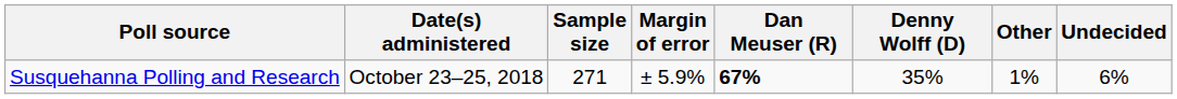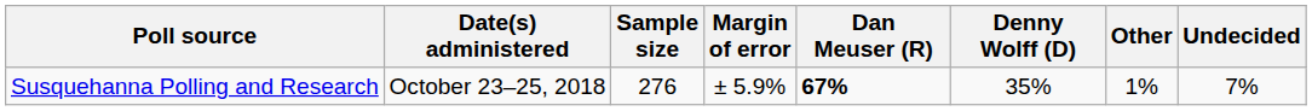 <table class="wikitable">
 <tr>
 <th>Poll source</th>
 <th>Date(s)<br>administered</th>
 <th>Sample<br>size</th>
 <th>Margin<br>of error</th>
 <th style="width:100px;">Dan<br>Meuser (R)</th>
 <th style="width:100px;">Denny<br>Wolff (D)</th>
 <th>Other</th>
 <th>Undecided</th>
 </tr>
 <tr>
 <td><a href='#'>Susquehanna Polling and Research</a></td>
 <td align=center>October 23–25, 2018</td>
-<td align=center>271</td>
+<td align=center>276</td>
 <td align=center>± 5.9%</td>
 <td><strong>67%</strong></td>
 <td align=center>35%</td>
 <td align=center>1%</td>
-<td align=center>6%</td>
+<td align=center>7%</td>
 </tr>
 </table>
